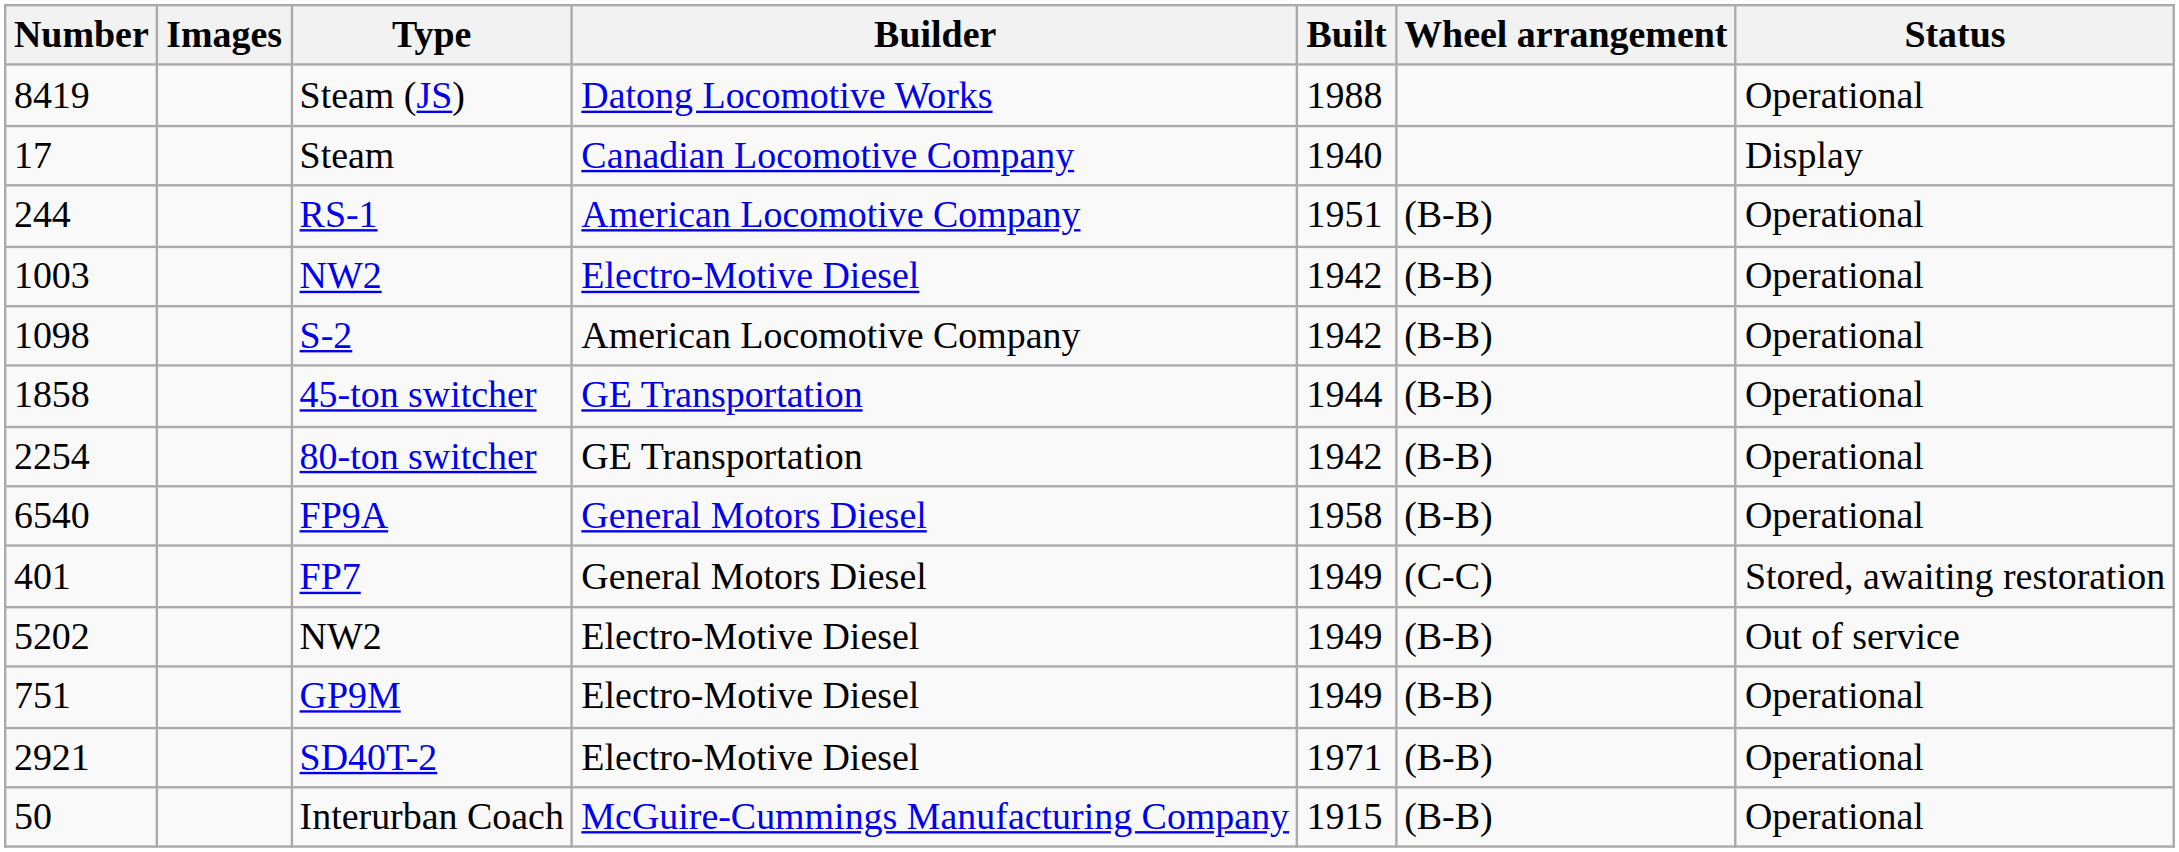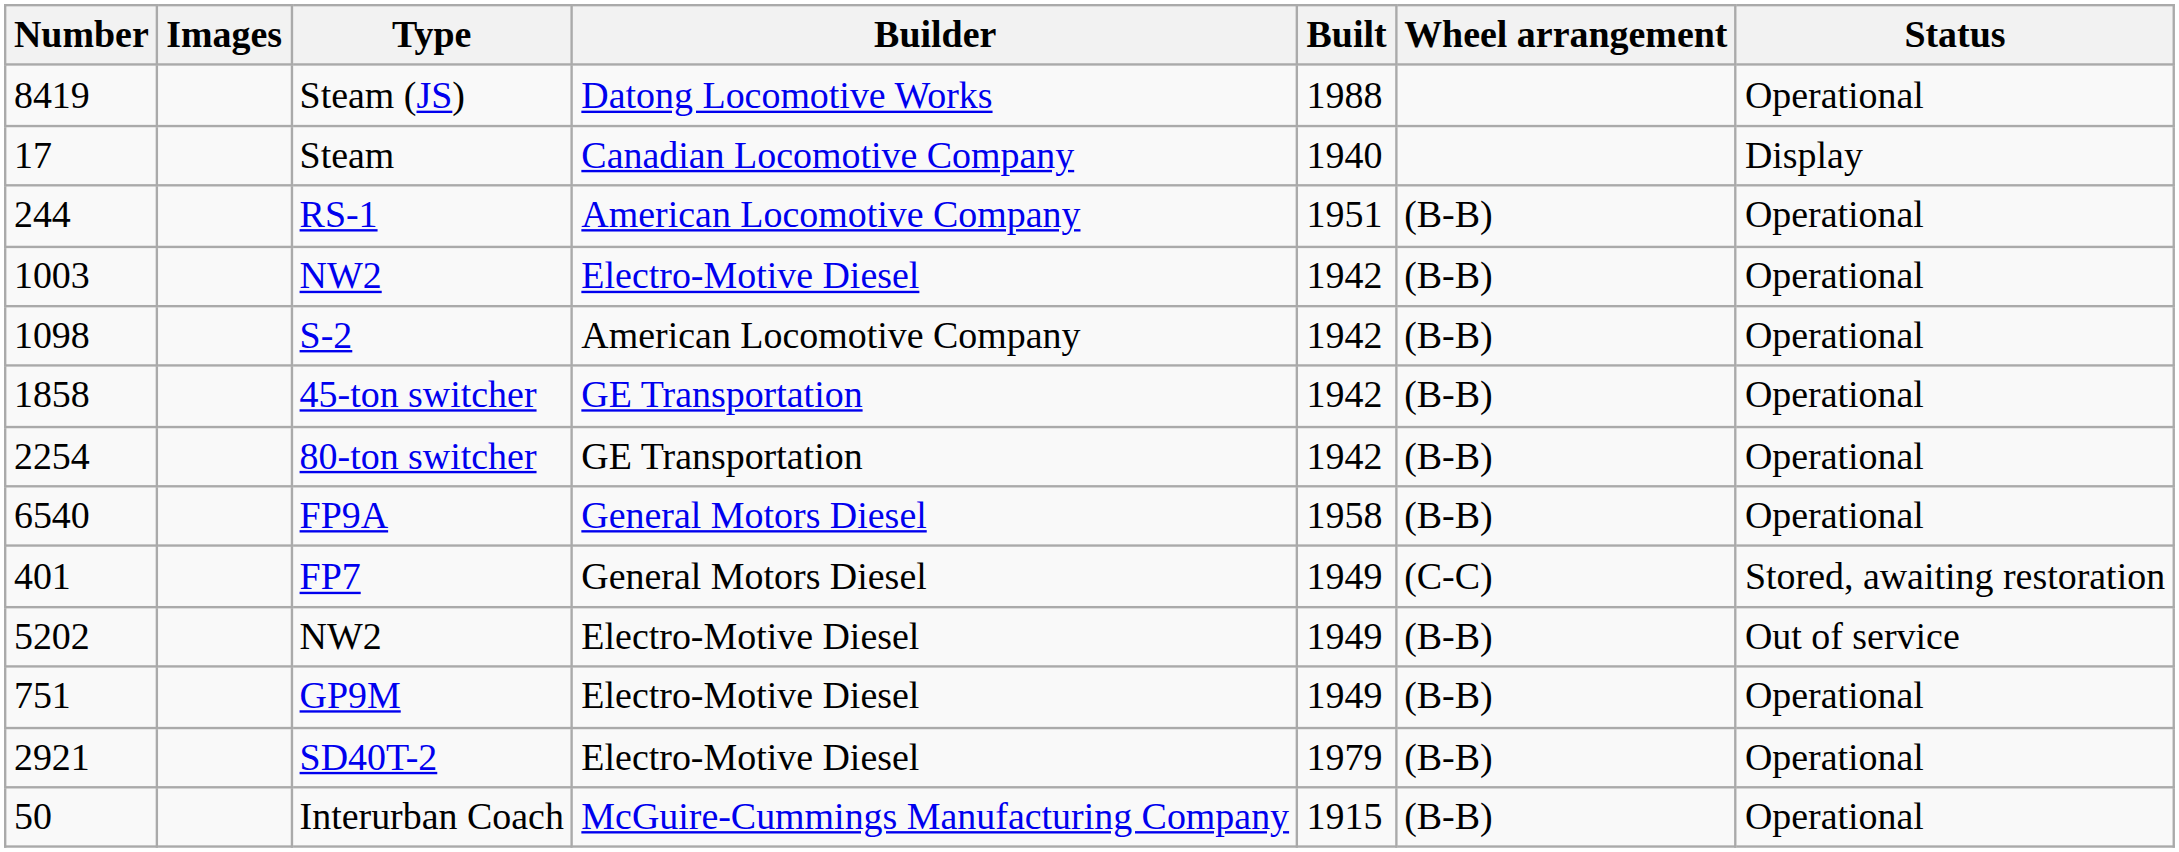 <table class="wikitable">
 <tr>
 <th>Number</th>
 <th>Images</th>
 <th>Type</th>
 <th>Builder</th>
 <th>Built</th>
 <th>Wheel arrangement</th>
 <th>Status</th>
 </tr>
 <tr>
 <td>8419</td>
 <td></td>
 <td>Steam (<a href='#'>JS</a>)</td>
 <td><a href='#'>Datong Locomotive Works</a></td>
 <td>1988</td>
 <td></td>
 <td>Operational</td>
 </tr>
 <tr>
 <td>17</td>
 <td></td>
 <td>Steam</td>
 <td><a href='#'>Canadian Locomotive Company</a></td>
 <td>1940</td>
 <td></td>
 <td>Display</td>
 </tr>
 <tr>
 <td>244</td>
 <td></td>
 <td><a href='#'>RS-1</a></td>
 <td><a href='#'>American Locomotive Company</a></td>
 <td>1951</td>
 <td>(B-B)</td>
 <td>Operational</td>
 </tr>
 <tr>
 <td>1003</td>
 <td></td>
 <td><a href='#'>NW2</a></td>
 <td><a href='#'>Electro-Motive Diesel</a></td>
 <td>1942</td>
 <td>(B-B)</td>
 <td>Operational</td>
 </tr>
 <tr>
 <td>1098</td>
 <td></td>
 <td><a href='#'>S-2</a></td>
 <td>American Locomotive Company</td>
 <td>1942</td>
 <td>(B-B)</td>
 <td>Operational</td>
 </tr>
 <tr>
 <td>1858</td>
 <td></td>
 <td><a href='#'>45-ton switcher</a></td>
 <td><a href='#'>GE Transportation</a></td>
-<td>1944</td>
+<td>1942</td>
 <td>(B-B)</td>
 <td>Operational</td>
 </tr>
 <tr>
 <td>2254</td>
 <td></td>
 <td><a href='#'>80-ton switcher</a></td>
 <td>GE Transportation</td>
 <td>1942</td>
 <td>(B-B)</td>
 <td>Operational</td>
 </tr>
 <tr>
 <td>6540</td>
 <td></td>
 <td><a href='#'>FP9A</a></td>
 <td><a href='#'>General Motors Diesel</a></td>
 <td>1958</td>
 <td>(B-B)</td>
 <td>Operational</td>
 </tr>
 <tr>
 <td>401</td>
 <td></td>
 <td><a href='#'>FP7</a></td>
 <td>General Motors Diesel</td>
 <td>1949</td>
 <td>(C-C)</td>
 <td>Stored, awaiting restoration</td>
 </tr>
 <tr>
 <td>5202</td>
 <td></td>
 <td>NW2</td>
 <td>Electro-Motive Diesel</td>
 <td>1949</td>
 <td>(B-B)</td>
 <td>Out of service</td>
 </tr>
 <tr>
 <td>751</td>
 <td></td>
 <td><a href='#'>GP9M</a></td>
 <td>Electro-Motive Diesel</td>
 <td>1949</td>
 <td>(B-B)</td>
 <td>Operational</td>
 </tr>
 <tr>
 <td>2921</td>
 <td></td>
 <td><a href='#'>SD40T-2</a></td>
 <td>Electro-Motive Diesel</td>
-<td>1971</td>
+<td>1979</td>
 <td>(B-B)</td>
 <td>Operational</td>
 </tr>
 <tr>
 <td>50</td>
 <td></td>
 <td>Interurban Coach</td>
 <td><a href='#'>McGuire-Cummings Manufacturing Company</a></td>
 <td>1915</td>
 <td>(B-B)</td>
 <td>Operational</td>
 </tr>
 </table>
